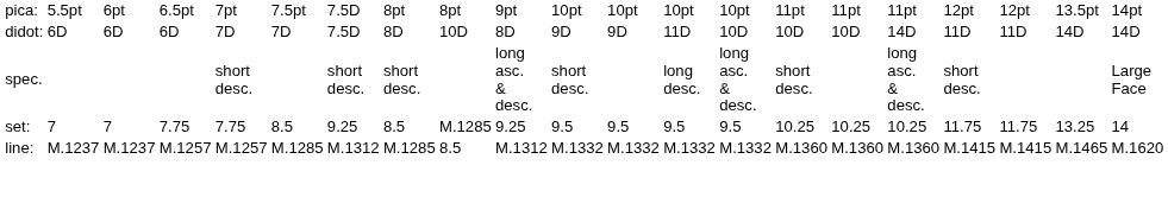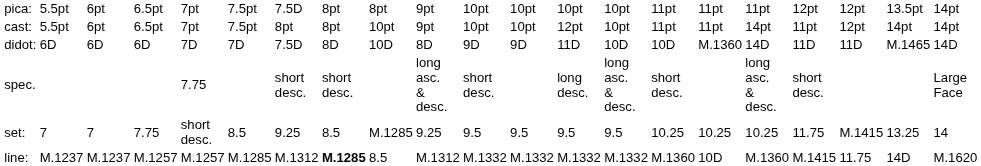 <table style="margin-left:40px;">
 <tr>
 <td>pica:</td>
 <td>5.5pt</td>
 <td>6pt</td>
 <td>6.5pt</td>
 <td>7pt</td>
 <td>7.5pt</td>
 <td>7.5D</td>
 <td>8pt</td>
 <td>8pt</td>
 <td>9pt</td>
 <td>10pt</td>
 <td>10pt</td>
 <td>10pt</td>
 <td>10pt</td>
 <td>11pt</td>
 <td>11pt</td>
 <td>11pt</td>
 <td>12pt</td>
 <td>12pt</td>
 <td>13.5pt</td>
 <td>14pt</td>
 </tr>
 <tr>
+<td>cast:</td>
+<td>5.5pt</td>
+<td>6pt</td>
+<td>6.5pt</td>
+<td>7pt</td>
+<td>7.5pt</td>
+<td>8pt</td>
+<td>8pt</td>
+<td>10pt</td>
+<td>9pt</td>
+<td>10pt</td>
+<td>10pt</td>
+<td>12pt</td>
+<td>10pt</td>
+<td>11pt</td>
+<td>11pt</td>
+<td>14pt</td>
+<td>11pt</td>
+<td>12pt</td>
+<td>14pt</td>
+<td>14pt</td>
+</tr>
+<tr>
 <td>didot:</td>
 <td>6D</td>
 <td>6D</td>
 <td>6D</td>
 <td>7D</td>
 <td>7D</td>
 <td>7.5D</td>
 <td>8D</td>
 <td>10D</td>
 <td>8D</td>
 <td>9D</td>
 <td>9D</td>
 <td>11D</td>
 <td>10D</td>
 <td>10D</td>
-<td>10D</td>
+<td>M.1360</td>
 <td>14D</td>
 <td>11D</td>
 <td>11D</td>
-<td>14D</td>
+<td>M.1465</td>
 <td>14D</td>
 </tr>
 <tr>
 <td>spec.</td>
 <td></td>
 <td></td>
 <td></td>
-<td>short<br> desc.</td>
+<td>7.75</td>
 <td></td>
 <td>short<br> desc.</td>
 <td>short<br> desc.</td>
 <td></td>
 <td>long<br>asc.<br>&<br>desc.</td>
 <td>short<br>desc.</td>
 <td></td>
 <td>long<br>desc.</td>
 <td>long<br>asc.<br>&<br>desc.</td>
 <td>short<br>desc.</td>
 <td></td>
 <td>long<br>asc.<br>&<br>desc.</td>
 <td>short<br>desc.</td>
 <td></td>
 <td></td>
 <td>Large<br>Face</td>
 </tr>
 <tr>
 <td>set:</td>
 <td>7</td>
 <td>7</td>
 <td>7.75</td>
-<td>7.75</td>
+<td>short<br> desc.</td>
 <td>8.5</td>
 <td>9.25</td>
 <td>8.5</td>
 <td>M.1285</td>
 <td>9.25</td>
 <td>9.5</td>
 <td>9.5</td>
 <td>9.5</td>
 <td>9.5</td>
 <td>10.25</td>
 <td>10.25</td>
 <td>10.25</td>
 <td>11.75</td>
-<td>11.75</td>
+<td>M.1415</td>
 <td>13.25</td>
 <td>14</td>
 </tr>
 <tr>
 <td>line:</td>
 <td>M.1237</td>
 <td>M.1237</td>
 <td>M.1257</td>
 <td>M.1257</td>
 <td>M.1285</td>
 <td>M.1312</td>
-<td>M.1285</td>
+<td><strong>M.1285</strong></td>
 <td>8.5</td>
 <td>M.1312</td>
 <td>M.1332</td>
 <td>M.1332</td>
 <td>M.1332</td>
 <td>M.1332</td>
 <td>M.1360</td>
-<td>M.1360</td>
+<td>10D</td>
 <td>M.1360</td>
 <td>M.1415</td>
-<td>M.1415</td>
-<td>M.1465</td>
+<td>11.75</td>
+<td>14D</td>
 <td>M.1620</td>
 </tr>
 </table>
